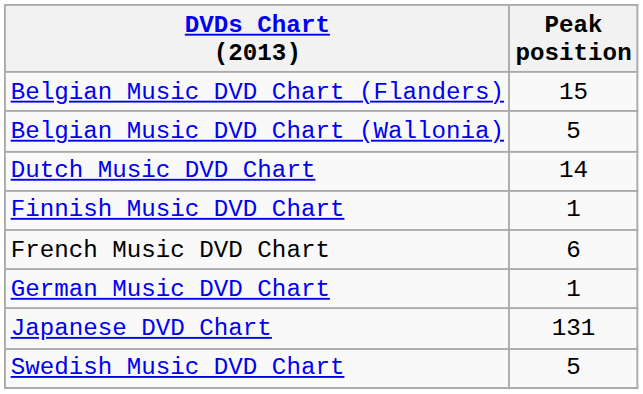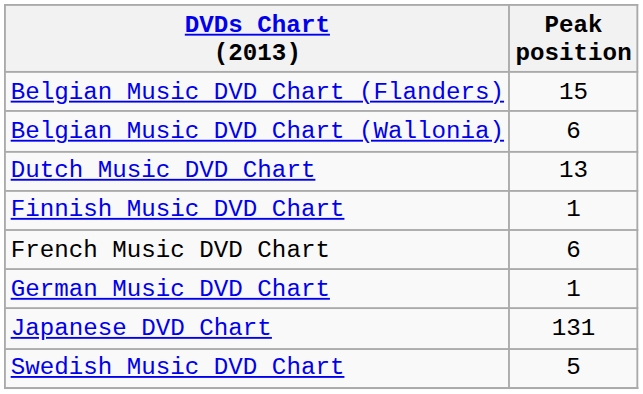 <table class="wikitable sortable">
 <tr>
 <th><a href='#'>DVDs Chart</a><br> (2013)</th>
 <th>Peak<br>position</th>
 </tr>
 <tr>
 <td><a href='#'>Belgian Music DVD Chart (Flanders)</a></td>
 <td align="center">15</td>
 </tr>
 <tr>
 <td><a href='#'>Belgian Music DVD Chart (Wallonia)</a></td>
-<td align="center">5</td>
+<td align="center">6</td>
 </tr>
 <tr>
 <td><a href='#'>Dutch Music DVD Chart</a></td>
-<td align="center">14</td>
+<td align="center">13</td>
 </tr>
 <tr>
 <td><a href='#'>Finnish Music DVD Chart</a></td>
 <td align="center">1</td>
 </tr>
 <tr>
 <td>French Music DVD Chart</td>
 <td align="center">6</td>
 </tr>
 <tr>
 <td><a href='#'>German Music DVD Chart</a></td>
 <td align="center">1</td>
 </tr>
 <tr>
 <td align="left"><a href='#'>Japanese DVD Chart</a></td>
 <td style="text-align:center;">131</td>
 </tr>
 <tr>
 <td><a href='#'>Swedish Music DVD Chart</a></td>
 <td align="center">5</td>
 </tr>
 <tr>
 </tr>
 </table>
